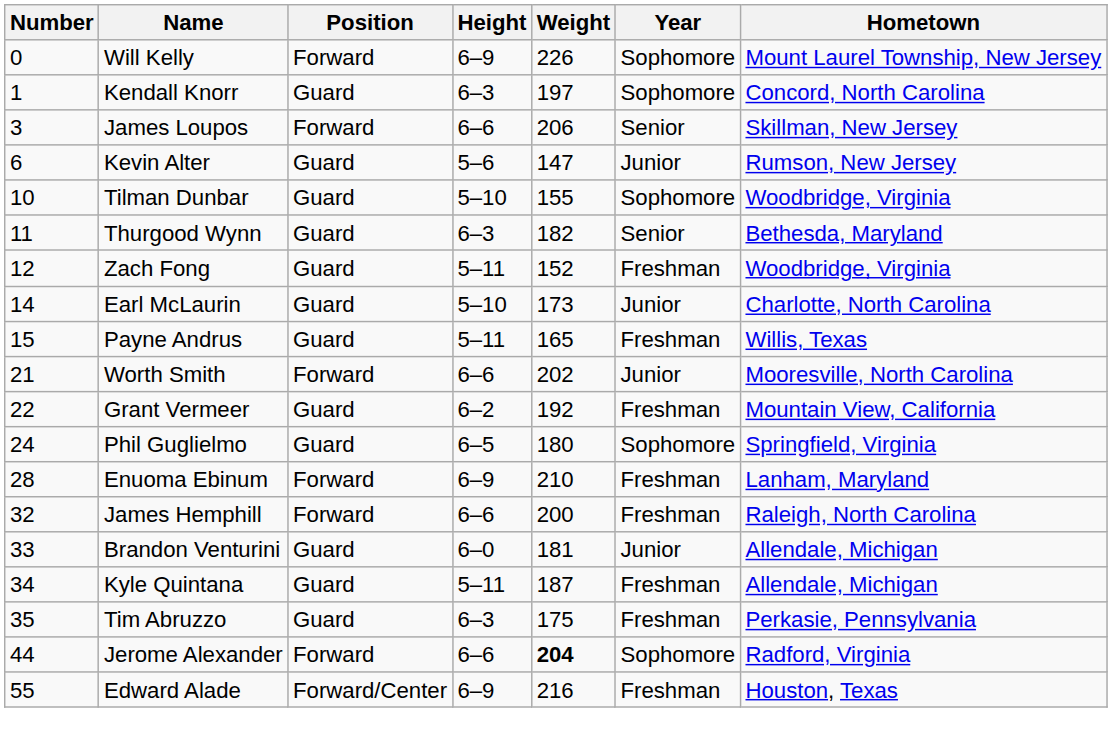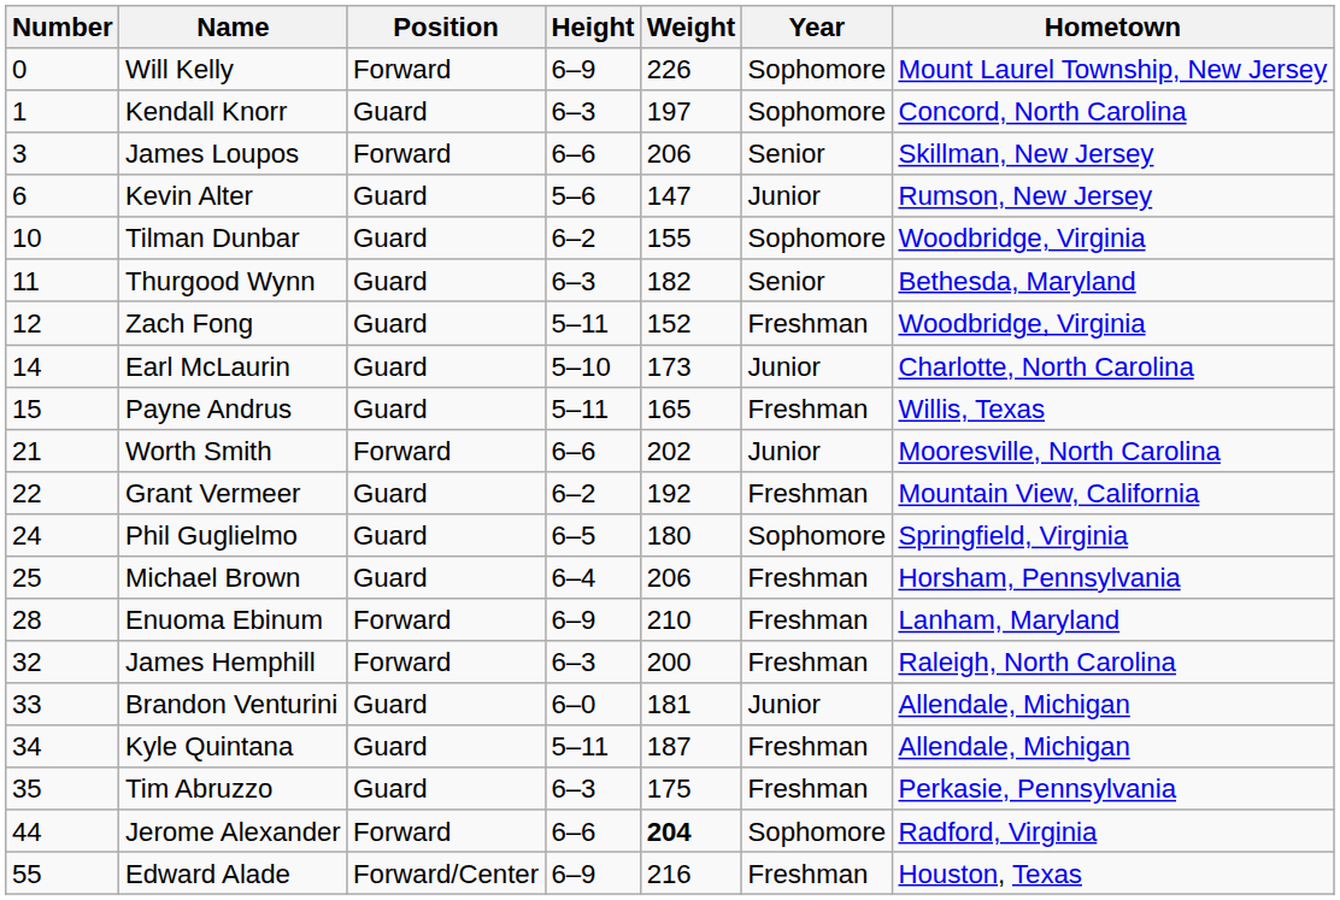 <table class="wikitable sortable " style="font-size: 95%;">
 <tr>
 <th>Number</th>
 <th>Name</th>
 <th>Position</th>
 <th>Height</th>
 <th>Weight</th>
 <th>Year</th>
 <th>Hometown</th>
 </tr>
 <tr>
 <td>0</td>
 <td>Will Kelly</td>
 <td>Forward</td>
 <td>6–9</td>
 <td>226</td>
 <td>Sophomore</td>
 <td><a href='#'>Mount Laurel Township, New Jersey</a></td>
 </tr>
 <tr>
 <td>1</td>
 <td>Kendall Knorr</td>
 <td>Guard</td>
 <td>6–3</td>
 <td>197</td>
 <td>Sophomore</td>
 <td><a href='#'>Concord, North Carolina</a></td>
 </tr>
 <tr>
 <td>3</td>
 <td>James Loupos</td>
 <td>Forward</td>
 <td>6–6</td>
 <td>206</td>
 <td>Senior</td>
 <td><a href='#'>Skillman, New Jersey</a></td>
 </tr>
 <tr>
 <td>6</td>
 <td>Kevin Alter</td>
 <td>Guard</td>
 <td>5–6</td>
 <td>147</td>
 <td>Junior</td>
 <td><a href='#'>Rumson, New Jersey</a></td>
 </tr>
 <tr>
 <td>10</td>
 <td>Tilman Dunbar</td>
 <td>Guard</td>
-<td>5–10</td>
+<td>6–2</td>
 <td>155</td>
 <td>Sophomore</td>
 <td><a href='#'>Woodbridge, Virginia</a></td>
 </tr>
 <tr>
 <td>11</td>
 <td>Thurgood Wynn</td>
 <td>Guard</td>
 <td>6–3</td>
 <td>182</td>
 <td>Senior</td>
 <td><a href='#'>Bethesda, Maryland</a></td>
 </tr>
 <tr>
 <td>12</td>
 <td>Zach Fong</td>
 <td>Guard</td>
 <td>5–11</td>
 <td>152</td>
 <td>Freshman</td>
 <td><a href='#'>Woodbridge, Virginia</a></td>
 </tr>
 <tr>
 <td>14</td>
 <td>Earl McLaurin</td>
 <td>Guard</td>
 <td>5–10</td>
 <td>173</td>
 <td>Junior</td>
 <td><a href='#'>Charlotte, North Carolina</a></td>
 </tr>
 <tr>
 <td>15</td>
 <td>Payne Andrus</td>
 <td>Guard</td>
 <td>5–11</td>
 <td>165</td>
 <td>Freshman</td>
 <td><a href='#'>Willis, Texas</a></td>
 </tr>
 <tr>
 <td>21</td>
 <td>Worth Smith</td>
 <td>Forward</td>
 <td>6–6</td>
 <td>202</td>
 <td>Junior</td>
 <td><a href='#'>Mooresville, North Carolina</a></td>
 </tr>
 <tr>
 <td>22</td>
 <td>Grant Vermeer</td>
 <td>Guard</td>
 <td>6–2</td>
 <td>192</td>
 <td>Freshman</td>
 <td><a href='#'>Mountain View, California</a></td>
 </tr>
 <tr>
 <td>24</td>
 <td>Phil Guglielmo</td>
 <td>Guard</td>
 <td>6–5</td>
 <td>180</td>
 <td>Sophomore</td>
 <td><a href='#'>Springfield, Virginia</a></td>
 </tr>
 <tr>
+<td>25</td>
+<td>Michael Brown</td>
+<td>Guard</td>
+<td>6–4</td>
+<td>206</td>
+<td>Freshman</td>
+<td><a href='#'>Horsham, Pennsylvania</a></td>
+</tr>
+<tr>
 <td>28</td>
 <td>Enuoma Ebinum</td>
 <td>Forward</td>
 <td>6–9</td>
 <td>210</td>
 <td>Freshman</td>
 <td><a href='#'>Lanham, Maryland</a></td>
 </tr>
 <tr>
 <td>32</td>
 <td>James Hemphill</td>
 <td>Forward</td>
-<td>6–6</td>
+<td>6–3</td>
 <td>200</td>
 <td>Freshman</td>
 <td><a href='#'>Raleigh, North Carolina</a></td>
 </tr>
 <tr>
 <td>33</td>
 <td>Brandon Venturini</td>
 <td>Guard</td>
 <td>6–0</td>
 <td>181</td>
 <td>Junior</td>
 <td><a href='#'>Allendale, Michigan</a></td>
 </tr>
 <tr>
 <td>34</td>
 <td>Kyle Quintana</td>
 <td>Guard</td>
 <td>5–11</td>
 <td>187</td>
 <td>Freshman</td>
 <td><a href='#'>Allendale, Michigan</a></td>
 </tr>
 <tr>
 <td>35</td>
 <td>Tim Abruzzo</td>
 <td>Guard</td>
 <td>6–3</td>
 <td>175</td>
 <td>Freshman</td>
 <td><a href='#'>Perkasie, Pennsylvania</a></td>
 </tr>
 <tr>
 <td>44</td>
 <td>Jerome Alexander</td>
 <td>Forward</td>
 <td>6–6</td>
 <td><strong>204</strong></td>
 <td>Sophomore</td>
 <td><a href='#'>Radford, Virginia</a></td>
 </tr>
 <tr>
 <td>55</td>
 <td>Edward Alade</td>
 <td>Forward/Center</td>
 <td>6–9</td>
 <td>216</td>
 <td>Freshman</td>
 <td><a href='#'>Houston</a>, <a href='#'>Texas</a></td>
 </tr>
 </table>
